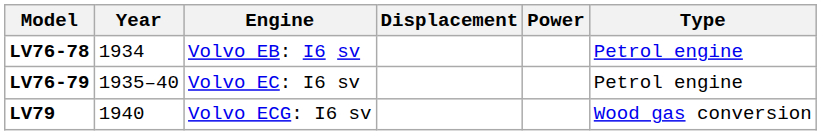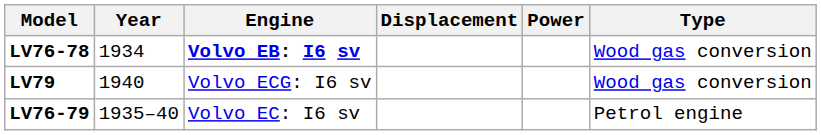 <table class="wikitable">
 <tr>
 <th>Model</th>
 <th>Year</th>
 <th>Engine</th>
 <th>Displacement</th>
 <th>Power</th>
 <th>Type</th>
 </tr>
 <tr style="background:#ffffff;">
 <td><strong>LV76-78</strong></td>
 <td>1934</td>
-<td><a href='#'>Volvo EB</a>: <a href='#'>I6</a> <a href='#'>sv</a></td>
+<td><strong><a href='#'>Volvo EB</a>: <a href='#'>I6</a> <a href='#'>sv</a></strong></td>
 <td></td>
 <td></td>
-<td><a href='#'>Petrol engine</a></td>
+<td><a href='#'>Wood gas</a> conversion</td>
+</tr>
+<tr style="background:#ffffff;">
+<td><strong>LV79</strong></td>
+<td>1940</td>
+<td><a href='#'>Volvo ECG</a>: I6 sv</td>
+<td></td>
+<td></td>
+<td><a href='#'>Wood gas</a> conversion</td>
 </tr>
 <tr style="background:#ffffff;">
 <td><strong>LV76-79</strong></td>
 <td>1935–40</td>
 <td><a href='#'>Volvo EC</a>: I6 sv</td>
 <td></td>
 <td></td>
 <td>Petrol engine</td>
 </tr>
-<tr style="background:#ffffff;">
-<td><strong>LV79</strong></td>
-<td>1940</td>
-<td><a href='#'>Volvo ECG</a>: I6 sv</td>
-<td></td>
-<td></td>
-<td><a href='#'>Wood gas</a> conversion</td>
-</tr>
 </table>
